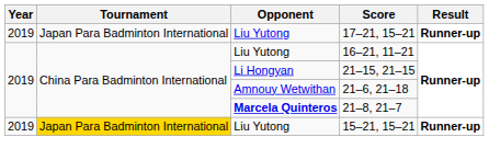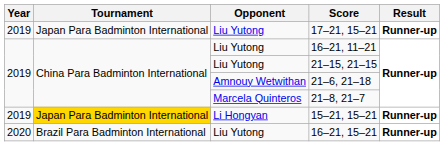 <table class="sortable wikitable" style="font-size: 90%;">
 <tr>
 <th>Year</th>
 <th>Tournament</th>
 <th>Opponent</th>
 <th>Score</th>
 <th>Result</th>
 </tr>
 <tr>
 <td align="center">2019</td>
 <td align="left">Japan Para Badminton International</td>
 <td align="left"> <a href='#'>Liu Yutong</a></td>
 <td align="left">17–21, 15–21</td>
 <td style="text-align:left; background:white"> <strong>Runner-up</strong></td>
 </tr>
 <tr>
 <td rowspan="4" align="center">2019</td>
 <td rowspan="4" align="left">China Para Badminton International</td>
 <td align="left"> Liu Yutong</td>
 <td>16–21, 11–21</td>
 <td rowspan="4" style="text-align:left; background:white"> <strong>Runner-up</strong></td>
 </tr>
 <tr>
-<td align="left"> <a href='#'>Li Hongyan</a></td>
+<td align="left"> Liu Yutong</td>
 <td>21–15, 21–15</td>
 </tr>
 <tr>
 <td align="left"> <a href='#'>Amnouy Wetwithan</a></td>
 <td>21–6, 21–18</td>
 </tr>
 <tr>
-<td align="left"><strong> <a href='#'>Marcela Quinteros</a></strong></td>
+<td align="left"> <a href='#'>Marcela Quinteros</a></td>
 <td>21–8, 21–7</td>
 </tr>
 <tr>
 <td align="center">2019</td>
 <td align="left" style="background: gold;">Japan Para Badminton International</td>
-<td align="left"> Liu Yutong</td>
+<td align="left"> <a href='#'>Li Hongyan</a></td>
 <td align="left">15–21, 15–21</td>
 <td style="text-align:left; background:white"> <strong>Runner-up</strong></td>
 </tr>
+<tr>
+<td align="center">2020</td>
+<td align="left">Brazil Para Badminton International</td>
+<td align="left"> Liu Yutong</td>
+<td align="left">16–21, 15–21</td>
+<td style="text-align:left; background:white"> <strong>Runner-up</strong></td>
+</tr>
 </table>
